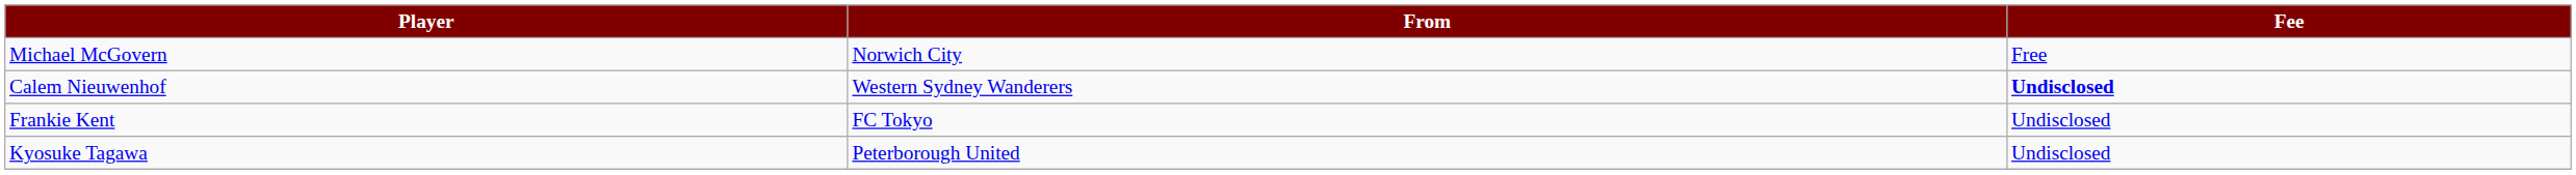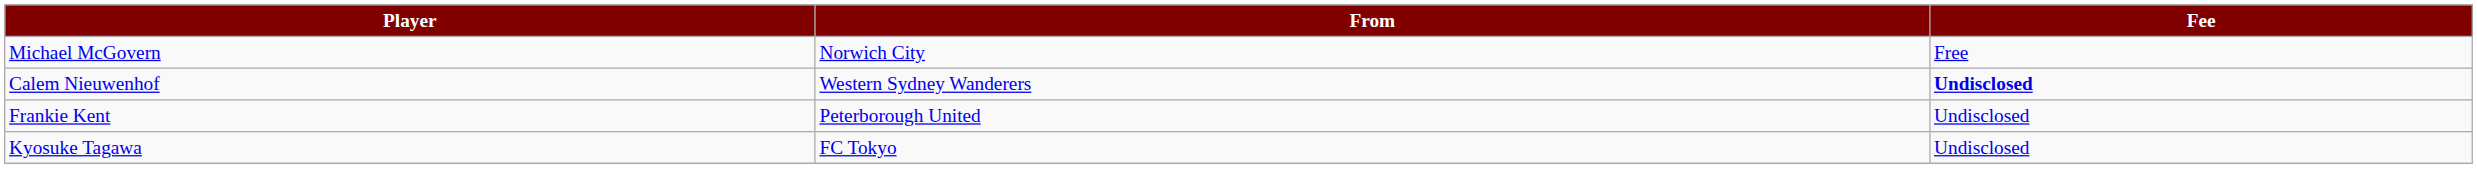 <table class="wikitable" style="text-align:left; font-size:95%;width:98%;">
 <tr>
 <th style="background:maroon; color:white;">Player</th>
 <th style="background:maroon; color:white;">From</th>
 <th style="background:maroon; color:white;">Fee</th>
 </tr>
 <tr>
 <td> <a href='#'>Michael McGovern</a></td>
 <td> <a href='#'>Norwich City</a></td>
 <td><a href='#'>Free</a></td>
 </tr>
 <tr>
 <td> <a href='#'>Calem Nieuwenhof</a></td>
 <td> <a href='#'>Western Sydney Wanderers</a></td>
 <td><strong><a href='#'>Undisclosed</a></strong></td>
 </tr>
 <tr>
 <td> <a href='#'>Frankie Kent</a></td>
-<td> <a href='#'>FC Tokyo</a></td>
+<td> <a href='#'>Peterborough United</a></td>
 <td><a href='#'>Undisclosed</a></td>
 </tr>
 <tr>
 <td> <a href='#'>Kyosuke Tagawa</a></td>
-<td> <a href='#'>Peterborough United</a></td>
+<td> <a href='#'>FC Tokyo</a></td>
 <td><a href='#'>Undisclosed</a></td>
 </tr>
 <tr>
 </tr>
 </table>
